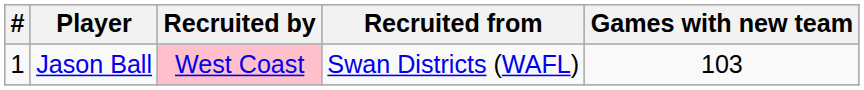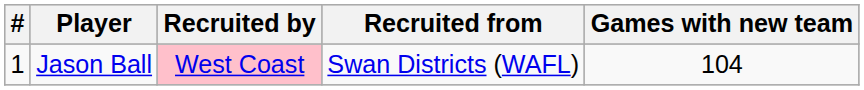 <table class="wikitable sortable" style="text-align:center">
 <tr>
 <th>#</th>
 <th>Player</th>
 <th>Recruited by</th>
 <th>Recruited from</th>
 <th>Games with new team</th>
 </tr>
 <tr>
 <td>1</td>
 <td><a href='#'>Jason Ball</a></td>
 <td style="background: pink;"><a href='#'>West Coast</a></td>
 <td><a href='#'>Swan Districts</a> (<a href='#'>WAFL</a>)</td>
-<td>103</td>
+<td>104</td>
 </tr>
 </table>
